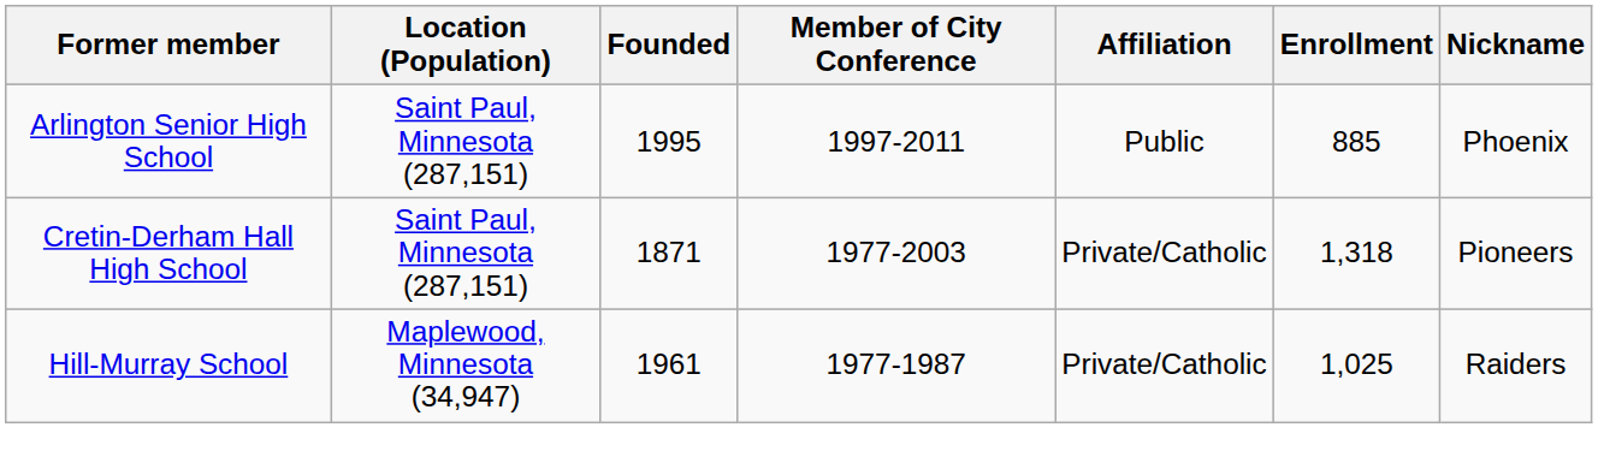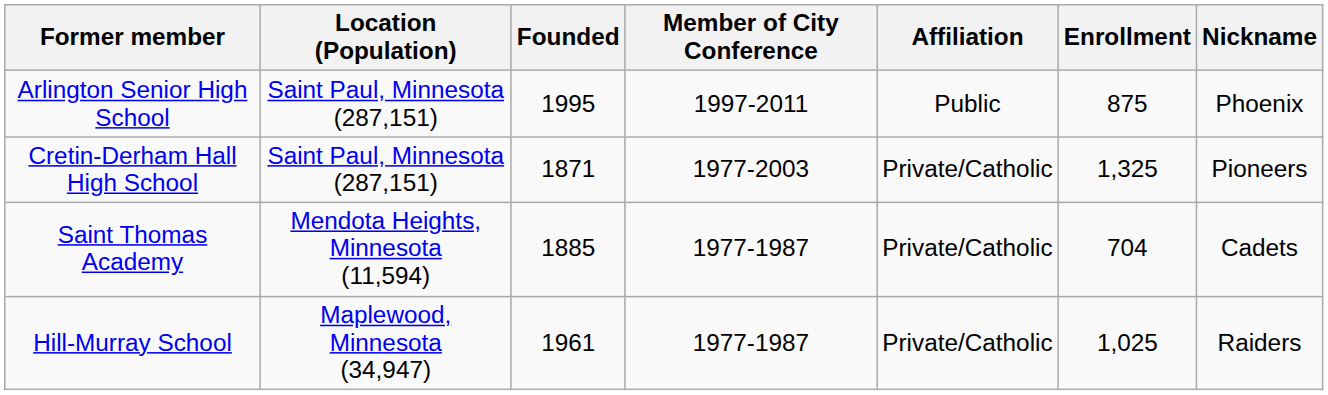 <table class="wikitable" style="text-align: center;">
 <tr>
 <th>Former member</th>
 <th>Location (Population)</th>
 <th>Founded</th>
 <th>Member of City Conference</th>
 <th>Affiliation</th>
 <th>Enrollment</th>
 <th>Nickname</th>
 </tr>
 <tr>
 <td><a href='#'>Arlington Senior High School</a></td>
 <td><a href='#'>Saint Paul, Minnesota</a><br>(287,151)</td>
 <td>1995</td>
 <td>1997-2011</td>
 <td>Public</td>
-<td>885</td>
+<td>875</td>
 <td>Phoenix</td>
 </tr>
 <tr>
 <td><a href='#'>Cretin-Derham Hall High School</a></td>
 <td><a href='#'>Saint Paul, Minnesota</a><br>(287,151)</td>
 <td>1871</td>
 <td>1977-2003</td>
 <td>Private/Catholic</td>
-<td>1,318</td>
+<td>1,325</td>
 <td>Pioneers</td>
+</tr>
+<tr>
+<td><a href='#'>Saint Thomas Academy</a></td>
+<td><a href='#'>Mendota Heights, Minnesota</a><br>(11,594)</td>
+<td>1885</td>
+<td>1977-1987</td>
+<td>Private/Catholic</td>
+<td>704</td>
+<td>Cadets</td>
 </tr>
 <tr>
 <td><a href='#'>Hill-Murray School</a></td>
 <td><a href='#'>Maplewood, Minnesota</a><br>(34,947)</td>
 <td>1961</td>
 <td>1977-1987</td>
 <td>Private/Catholic</td>
 <td>1,025</td>
 <td>Raiders</td>
 </tr>
 </table>
